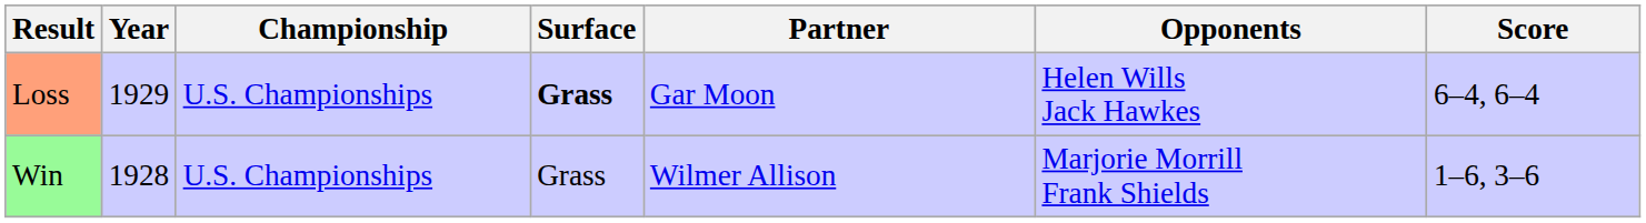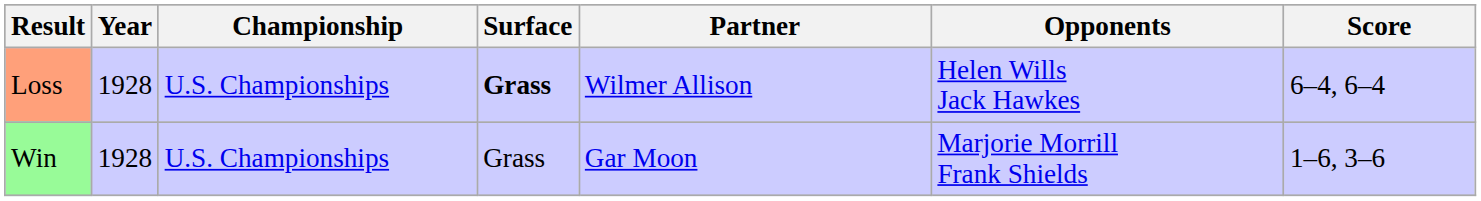 <table class="sortable wikitable">
 <tr>
 <th style="width:40px">Result</th>
 <th style="width:30px">Year</th>
 <th style="width:180px">Championship</th>
 <th style="width:50px">Surface</th>
 <th style="width:200px">Partner</th>
 <th style="width:200px">Opponents</th>
 <th style="width:105px" class="unsortable">Score</th>
 </tr>
 <tr style="background:#ccf;">
 <td style="background:#ffa07a;">Loss</td>
-<td>1929</td>
+<td>1928</td>
 <td><a href='#'>U.S. Championships</a></td>
 <td><strong>Grass</strong></td>
-<td> <a href='#'>Gar Moon</a></td>
+<td> <a href='#'>Wilmer Allison</a></td>
 <td> <a href='#'>Helen Wills</a> <br>  <a href='#'>Jack Hawkes</a></td>
 <td>6–4, 6–4</td>
 </tr>
 <tr style="background:#ccf;">
 <td style="background:#98fb98;">Win</td>
 <td>1928</td>
 <td><a href='#'>U.S. Championships</a></td>
 <td>Grass</td>
-<td> <a href='#'>Wilmer Allison</a></td>
+<td> <a href='#'>Gar Moon</a></td>
 <td> <a href='#'>Marjorie Morrill</a> <br>  <a href='#'>Frank Shields</a></td>
 <td>1–6, 3–6</td>
 </tr>
 </table>
